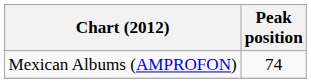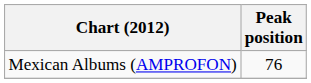 <table class="wikitable sortable plainrowheaders" border="1">
 <tr>
 <th>Chart (2012)</th>
 <th>Peak<br>position</th>
 </tr>
 <tr>
 <td>Mexican Albums (<a href='#'>AMPROFON</a>)</td>
-<td style="text-align:center;">74</td>
+<td style="text-align:center;">76</td>
 </tr>
 <tr>
 </tr>
 <tr>
 </tr>
 <tr>
 </tr>
 <tr>
 </tr>
 <tr>
 </tr>
 <tr>
 </tr>
 </table>
